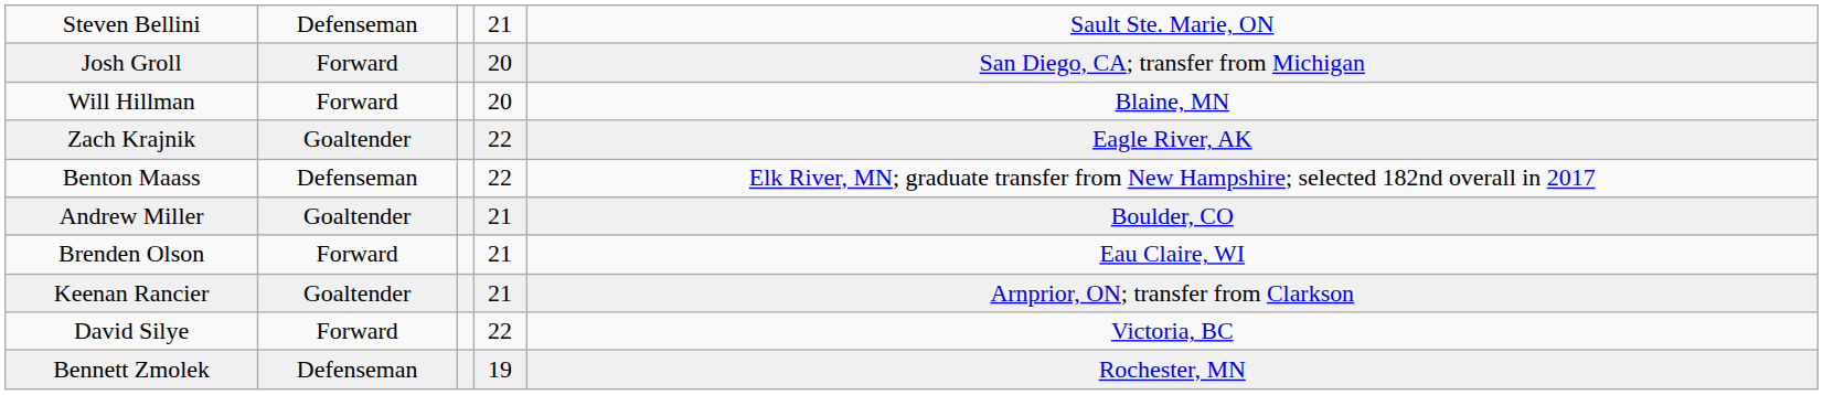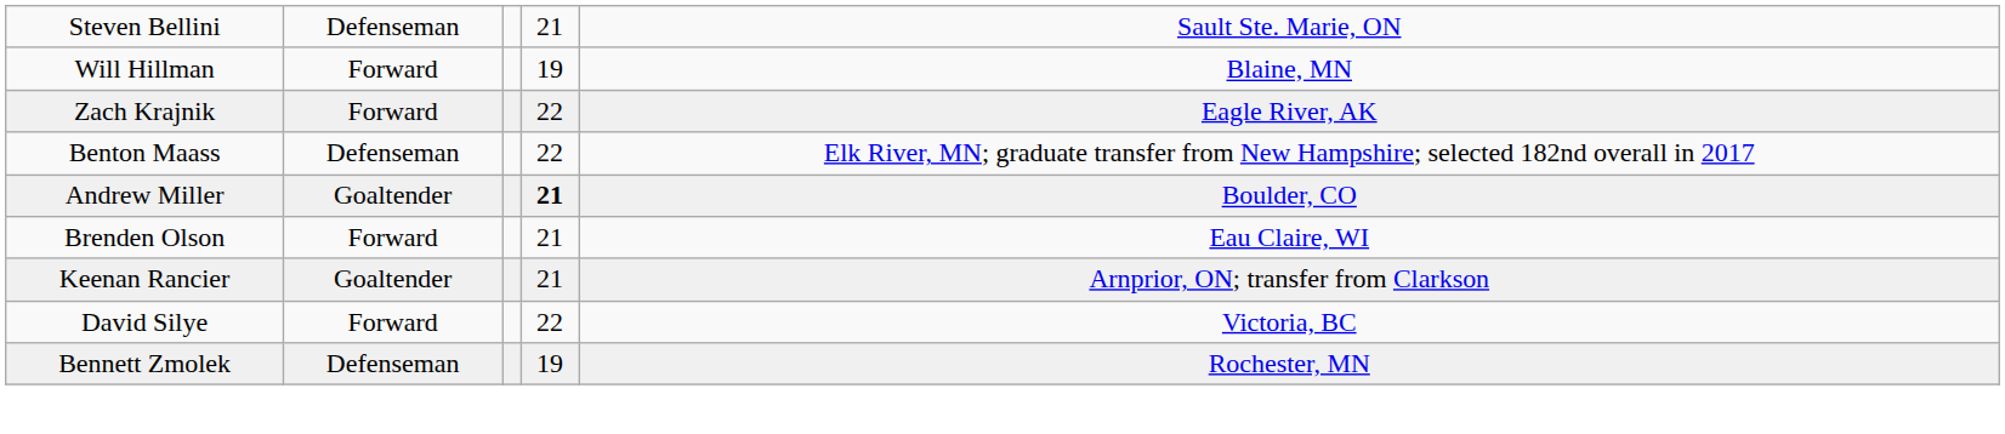 <table class="wikitable"  width="1200">
 <tr align="center" bgcolor="">
 <td>Steven Bellini</td>
 <td>Defenseman</td>
 <td></td>
 <td>21</td>
 <td><a href='#'>Sault Ste. Marie, ON</a></td>
 </tr>
-<tr align="center" bgcolor="f0f0f0">
-<td>Josh Groll</td>
-<td>Forward</td>
-<td></td>
-<td>20</td>
-<td><a href='#'>San Diego, CA</a>; transfer from <a href='#'>Michigan</a></td>
-</tr>
 <tr align="center" bgcolor="">
 <td>Will Hillman</td>
 <td>Forward</td>
 <td></td>
-<td>20</td>
+<td>19</td>
 <td><a href='#'>Blaine, MN</a></td>
 </tr>
 <tr align="center" bgcolor="f0f0f0">
 <td>Zach Krajnik</td>
-<td>Goaltender</td>
+<td>Forward</td>
 <td></td>
 <td>22</td>
 <td><a href='#'>Eagle River, AK</a></td>
 </tr>
 <tr align="center" bgcolor="">
 <td>Benton Maass</td>
 <td>Defenseman</td>
 <td></td>
 <td>22</td>
 <td><a href='#'>Elk River, MN</a>; graduate transfer from <a href='#'>New Hampshire</a>; selected 182nd overall in <a href='#'>2017</a></td>
 </tr>
 <tr align="center" bgcolor="f0f0f0">
 <td>Andrew Miller</td>
 <td>Goaltender</td>
 <td></td>
-<td>21</td>
+<td><strong>21</strong></td>
 <td><a href='#'>Boulder, CO</a></td>
 </tr>
 <tr align="center" bgcolor="">
 <td>Brenden Olson</td>
 <td>Forward</td>
 <td></td>
 <td>21</td>
 <td><a href='#'>Eau Claire, WI</a></td>
 </tr>
 <tr align="center" bgcolor="f0f0f0">
 <td>Keenan Rancier</td>
 <td>Goaltender</td>
 <td></td>
 <td>21</td>
 <td><a href='#'>Arnprior, ON</a>; transfer from <a href='#'>Clarkson</a></td>
 </tr>
 <tr align="center" bgcolor="">
 <td>David Silye</td>
 <td>Forward</td>
 <td></td>
 <td>22</td>
 <td><a href='#'>Victoria, BC</a></td>
 </tr>
 <tr align="center" bgcolor="f0f0f0">
 <td>Bennett Zmolek</td>
 <td>Defenseman</td>
 <td></td>
 <td>19</td>
 <td><a href='#'>Rochester, MN</a></td>
 </tr>
 </table>
